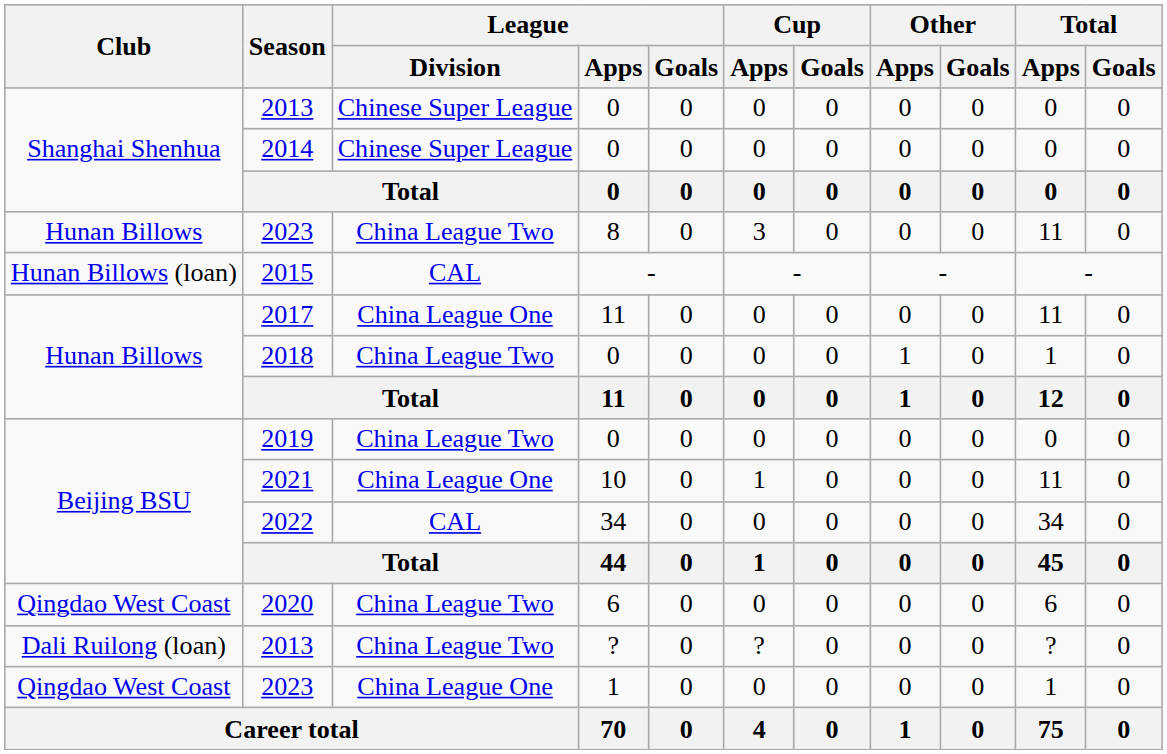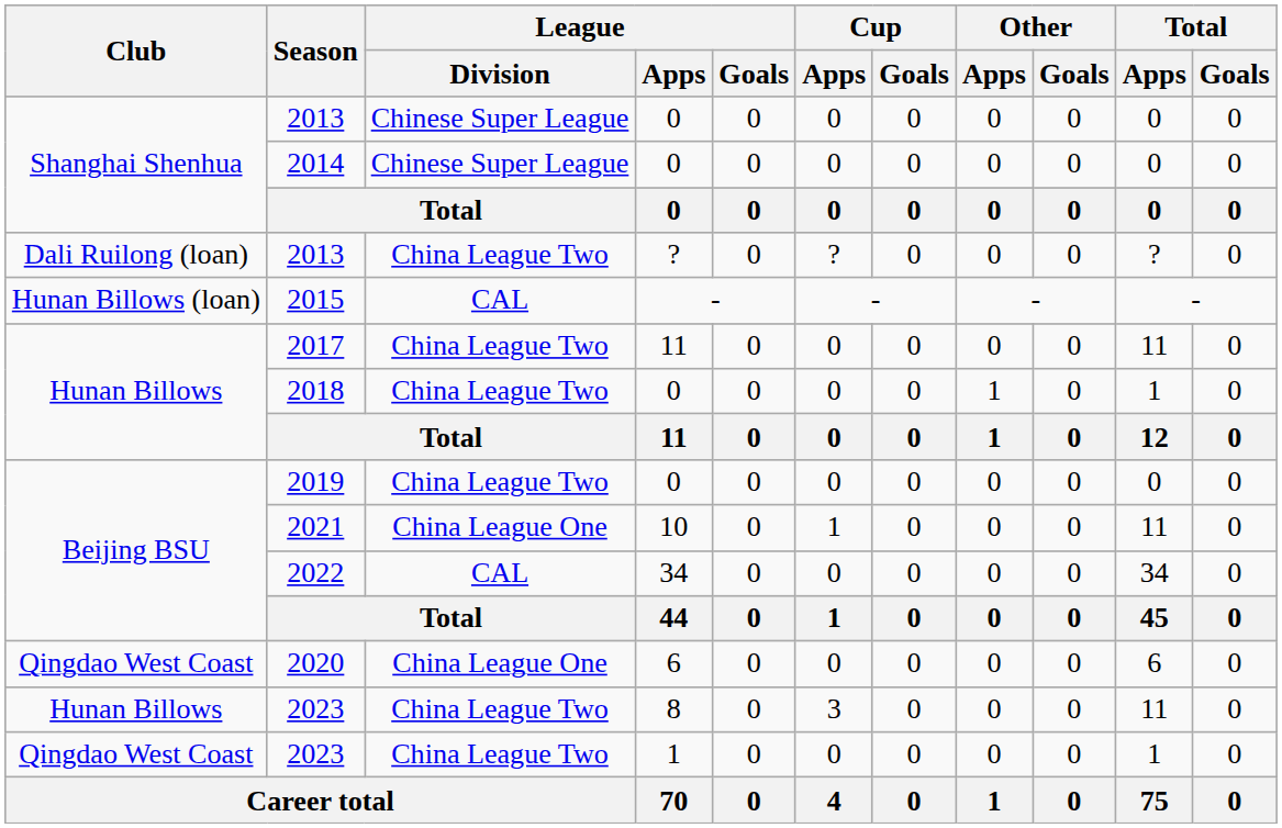 <table class="wikitable" style="text-align: center">
 <tr>
 <th rowspan="2">Club</th>
 <th rowspan="2">Season</th>
 <th colspan="3">League</th>
 <th colspan="2">Cup</th>
 <th colspan="2">Other</th>
 <th colspan="2">Total</th>
 </tr>
 <tr>
 <th>Division</th>
 <th>Apps</th>
 <th>Goals</th>
 <th>Apps</th>
 <th>Goals</th>
 <th>Apps</th>
 <th>Goals</th>
 <th>Apps</th>
 <th>Goals</th>
 </tr>
 <tr>
 <td rowspan="3"><a href='#'>Shanghai Shenhua</a></td>
 <td><a href='#'>2013</a></td>
 <td><a href='#'>Chinese Super League</a></td>
 <td>0</td>
 <td>0</td>
 <td>0</td>
 <td>0</td>
 <td>0</td>
 <td>0</td>
 <td>0</td>
 <td>0</td>
 </tr>
 <tr>
 <td><a href='#'>2014</a></td>
 <td><a href='#'>Chinese Super League</a></td>
 <td>0</td>
 <td>0</td>
 <td>0</td>
 <td>0</td>
 <td>0</td>
 <td>0</td>
 <td>0</td>
 <td>0</td>
 </tr>
 <tr>
 <th colspan=2>Total</th>
 <th>0</th>
 <th>0</th>
 <th>0</th>
 <th>0</th>
 <th>0</th>
 <th>0</th>
 <th>0</th>
 <th>0</th>
 </tr>
 <tr>
-<td><a href='#'>Hunan Billows</a></td>
-<td><a href='#'>2023</a></td>
+<td><a href='#'>Dali Ruilong</a> (loan)</td>
+<td><a href='#'>2013</a></td>
 <td><a href='#'>China League Two</a></td>
-<td>8</td>
+<td>?</td>
 <td>0</td>
-<td>3</td>
+<td>?</td>
 <td>0</td>
 <td>0</td>
 <td>0</td>
-<td>11</td>
+<td>?</td>
 <td>0</td>
 </tr>
 <tr>
 <td><a href='#'>Hunan Billows</a> (loan)</td>
 <td><a href='#'>2015</a></td>
 <td><a href='#'>CAL</a></td>
 <td colspan="2">-</td>
 <td colspan="2">-</td>
 <td colspan="2">-</td>
 <td colspan="2">-</td>
 </tr>
 <tr>
 <td rowspan="3"><a href='#'>Hunan Billows</a></td>
 <td><a href='#'>2017</a></td>
-<td><a href='#'>China League One</a></td>
+<td><a href='#'>China League Two</a></td>
 <td>11</td>
 <td>0</td>
 <td>0</td>
 <td>0</td>
 <td>0</td>
 <td>0</td>
 <td>11</td>
 <td>0</td>
 </tr>
 <tr>
 <td><a href='#'>2018</a></td>
 <td><a href='#'>China League Two</a></td>
 <td>0</td>
 <td>0</td>
 <td>0</td>
 <td>0</td>
 <td>1</td>
 <td>0</td>
 <td>1</td>
 <td>0</td>
 </tr>
 <tr>
 <th colspan=2>Total</th>
 <th>11</th>
 <th>0</th>
 <th>0</th>
 <th>0</th>
 <th>1</th>
 <th>0</th>
 <th>12</th>
 <th>0</th>
 </tr>
 <tr>
 <td rowspan="4"><a href='#'>Beijing BSU</a></td>
 <td><a href='#'>2019</a></td>
 <td><a href='#'>China League Two</a></td>
 <td>0</td>
 <td>0</td>
 <td>0</td>
 <td>0</td>
 <td>0</td>
 <td>0</td>
 <td>0</td>
 <td>0</td>
 </tr>
 <tr>
 <td><a href='#'>2021</a></td>
 <td><a href='#'>China League One</a></td>
 <td>10</td>
 <td>0</td>
 <td>1</td>
 <td>0</td>
 <td>0</td>
 <td>0</td>
 <td>11</td>
 <td>0</td>
 </tr>
 <tr>
 <td><a href='#'>2022</a></td>
 <td><a href='#'>CAL</a></td>
 <td>34</td>
 <td>0</td>
 <td>0</td>
 <td>0</td>
 <td>0</td>
 <td>0</td>
 <td>34</td>
 <td>0</td>
 </tr>
 <tr>
 <th colspan=2>Total</th>
 <th>44</th>
 <th>0</th>
 <th>1</th>
 <th>0</th>
 <th>0</th>
 <th>0</th>
 <th>45</th>
 <th>0</th>
 </tr>
 <tr>
 <td><a href='#'>Qingdao West Coast</a></td>
 <td><a href='#'>2020</a></td>
-<td><a href='#'>China League Two</a></td>
+<td><a href='#'>China League One</a></td>
 <td>6</td>
 <td>0</td>
 <td>0</td>
 <td>0</td>
 <td>0</td>
 <td>0</td>
 <td>6</td>
 <td>0</td>
 </tr>
 <tr>
-<td><a href='#'>Dali Ruilong</a> (loan)</td>
-<td><a href='#'>2013</a></td>
+<td><a href='#'>Hunan Billows</a></td>
+<td><a href='#'>2023</a></td>
 <td><a href='#'>China League Two</a></td>
-<td>?</td>
+<td>8</td>
 <td>0</td>
-<td>?</td>
+<td>3</td>
 <td>0</td>
 <td>0</td>
 <td>0</td>
-<td>?</td>
+<td>11</td>
 <td>0</td>
 </tr>
 <tr>
 <td><a href='#'>Qingdao West Coast</a></td>
 <td><a href='#'>2023</a></td>
-<td><a href='#'>China League One</a></td>
+<td><a href='#'>China League Two</a></td>
 <td>1</td>
 <td>0</td>
 <td>0</td>
 <td>0</td>
 <td>0</td>
 <td>0</td>
 <td>1</td>
 <td>0</td>
 </tr>
 <tr>
 <th colspan=3>Career total</th>
 <th>70</th>
 <th>0</th>
 <th>4</th>
 <th>0</th>
 <th>1</th>
 <th>0</th>
 <th>75</th>
 <th>0</th>
 </tr>
 </table>
